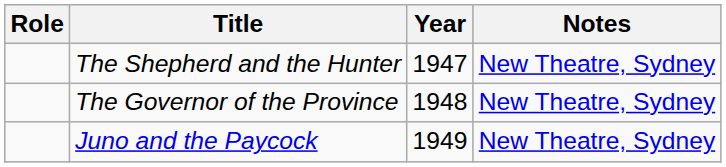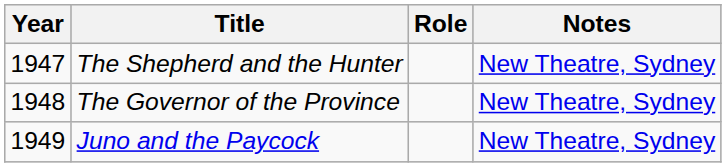 <table class="wikitable">
 <tr>
+<th>Year</th>
+<th>Title</th>
 <th>Role</th>
-<th>Title</th>
-<th>Year</th>
 <th>Notes</th>
 </tr>
 <tr>
+<td>1947</td>
+<td><em>The Shepherd and the Hunter</em></td>
 <td></td>
-<td><em>The Shepherd and the Hunter</em></td>
-<td>1947</td>
 <td><a href='#'>New Theatre, Sydney</a></td>
 </tr>
 <tr>
+<td>1948</td>
+<td><em>The Governor of the Province</em></td>
 <td></td>
-<td><em>The Governor of the Province</em></td>
-<td>1948</td>
 <td><a href='#'>New Theatre, Sydney</a></td>
 </tr>
 <tr>
+<td>1949</td>
+<td><em><a href='#'>Juno and the Paycock</a></em></td>
 <td></td>
-<td><em><a href='#'>Juno and the Paycock</a></em></td>
-<td>1949</td>
 <td><a href='#'>New Theatre, Sydney</a></td>
 </tr>
 </table>
